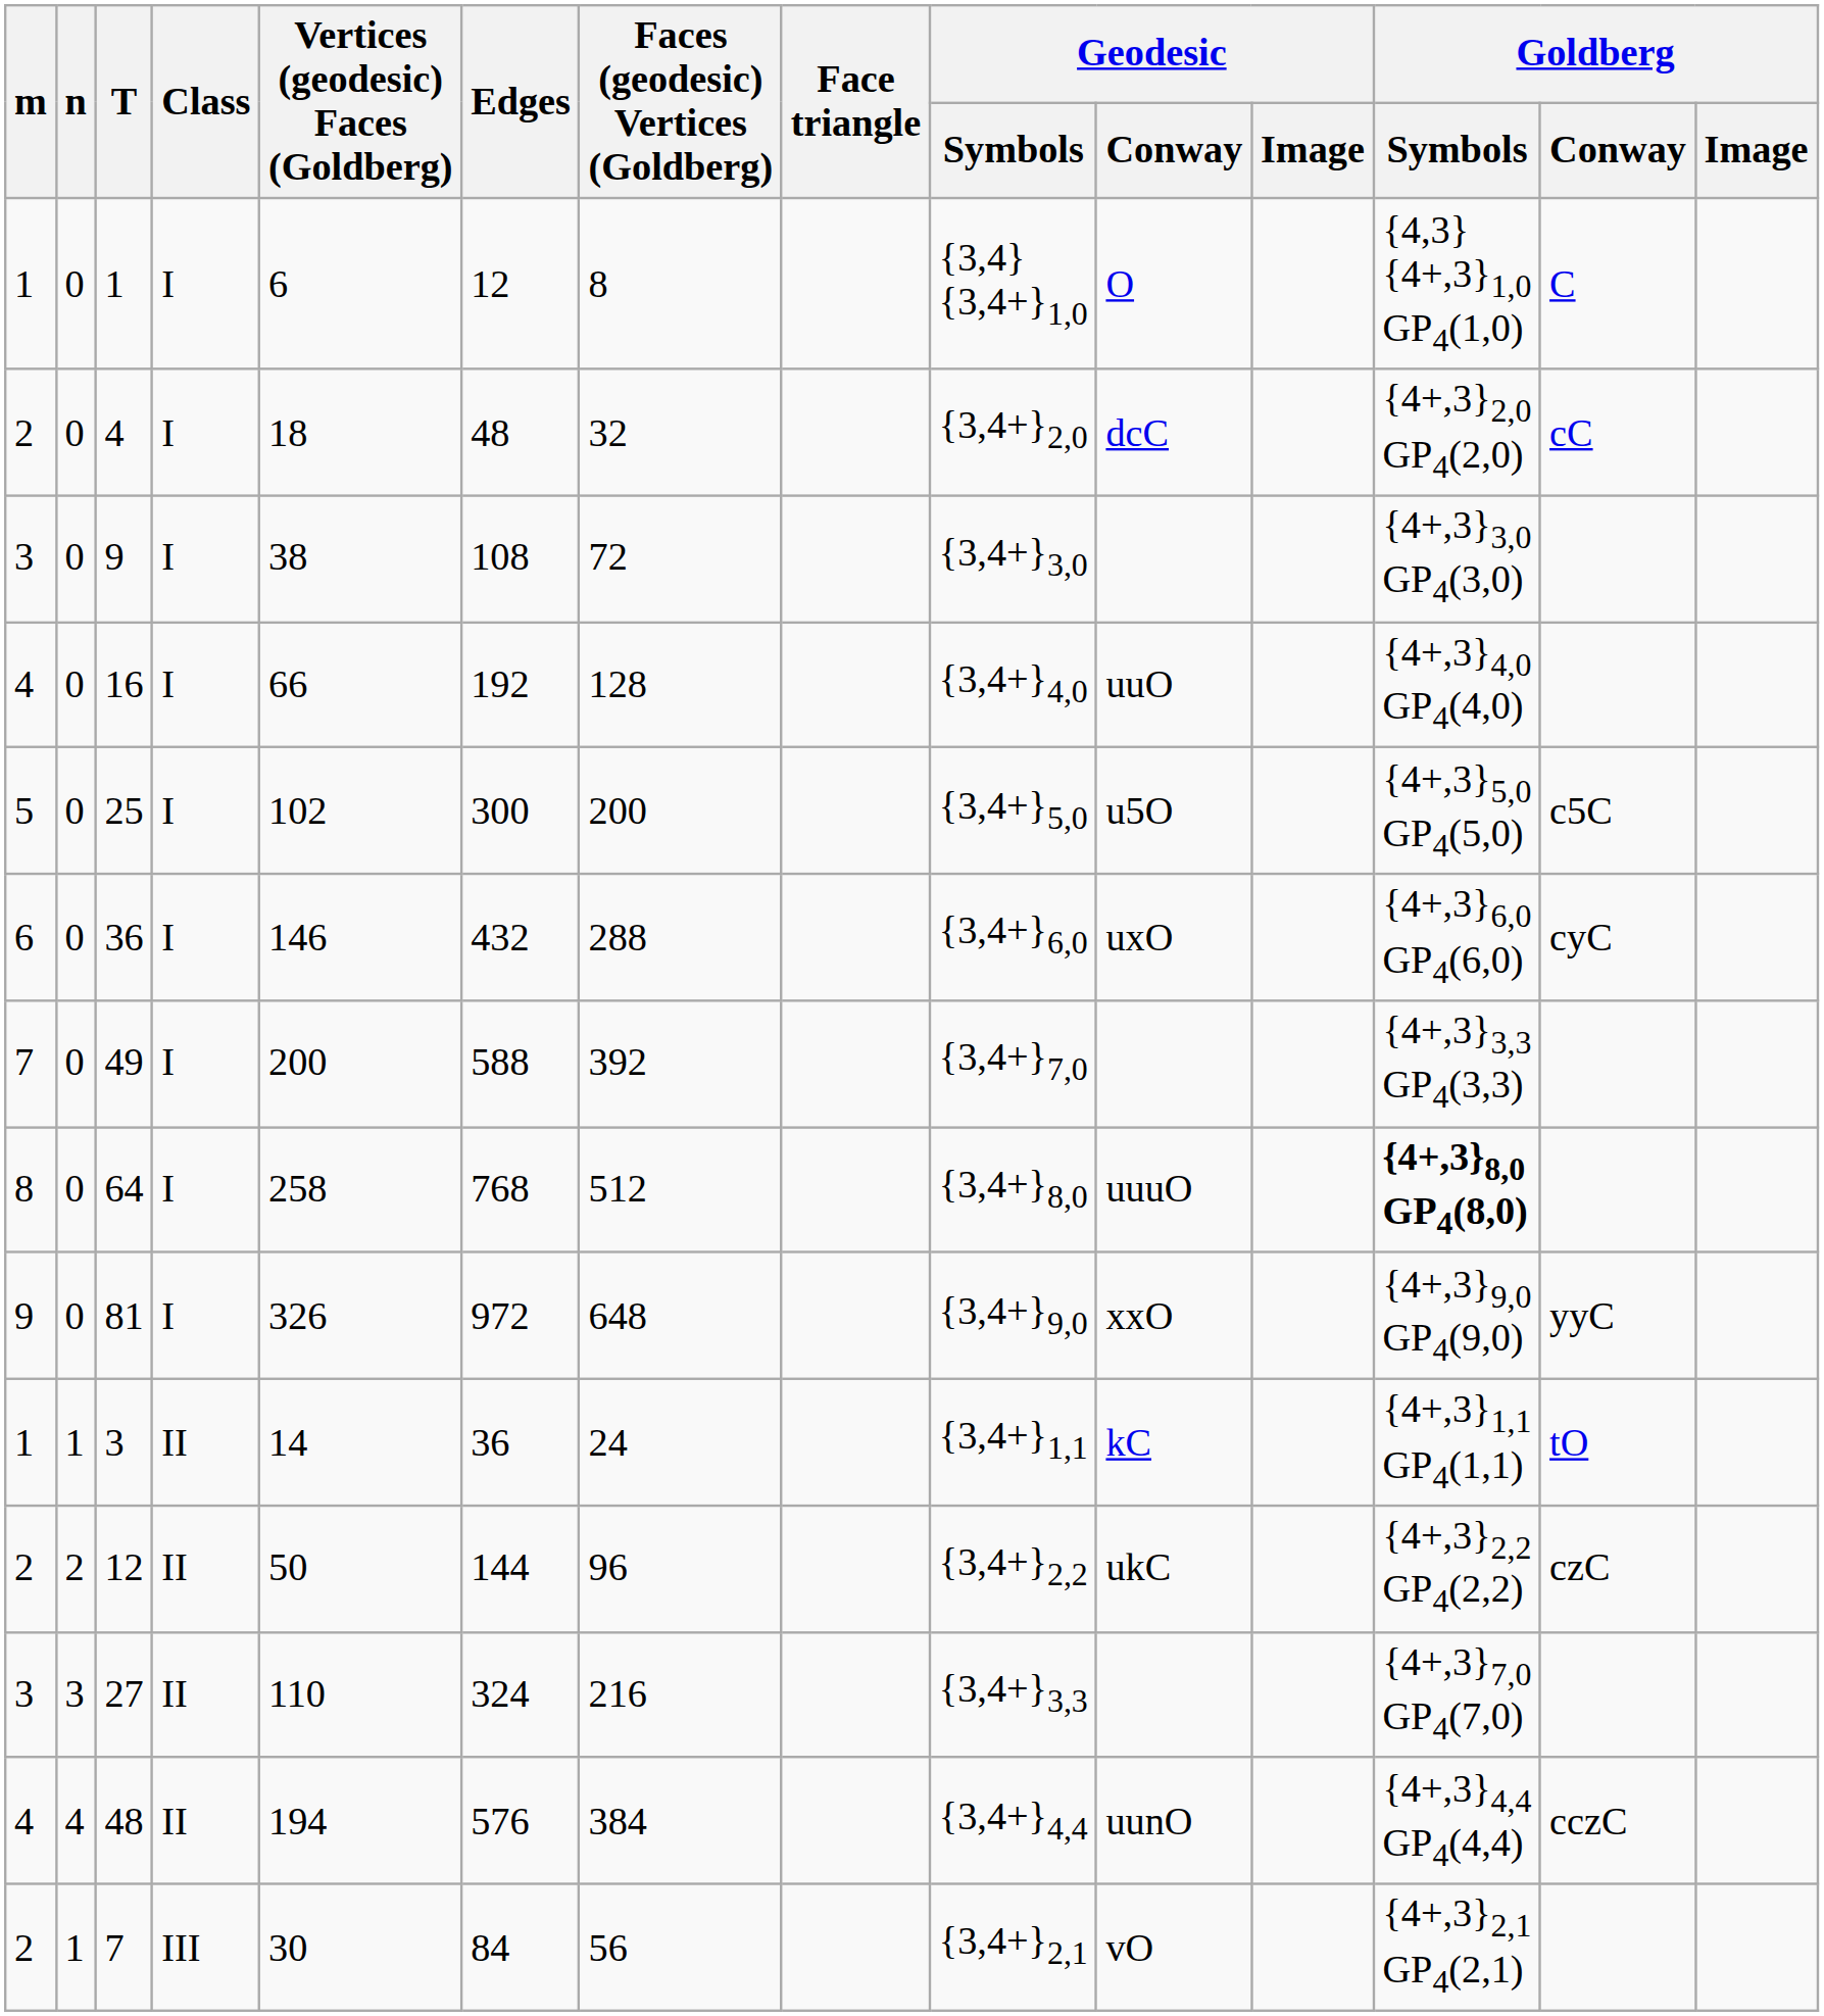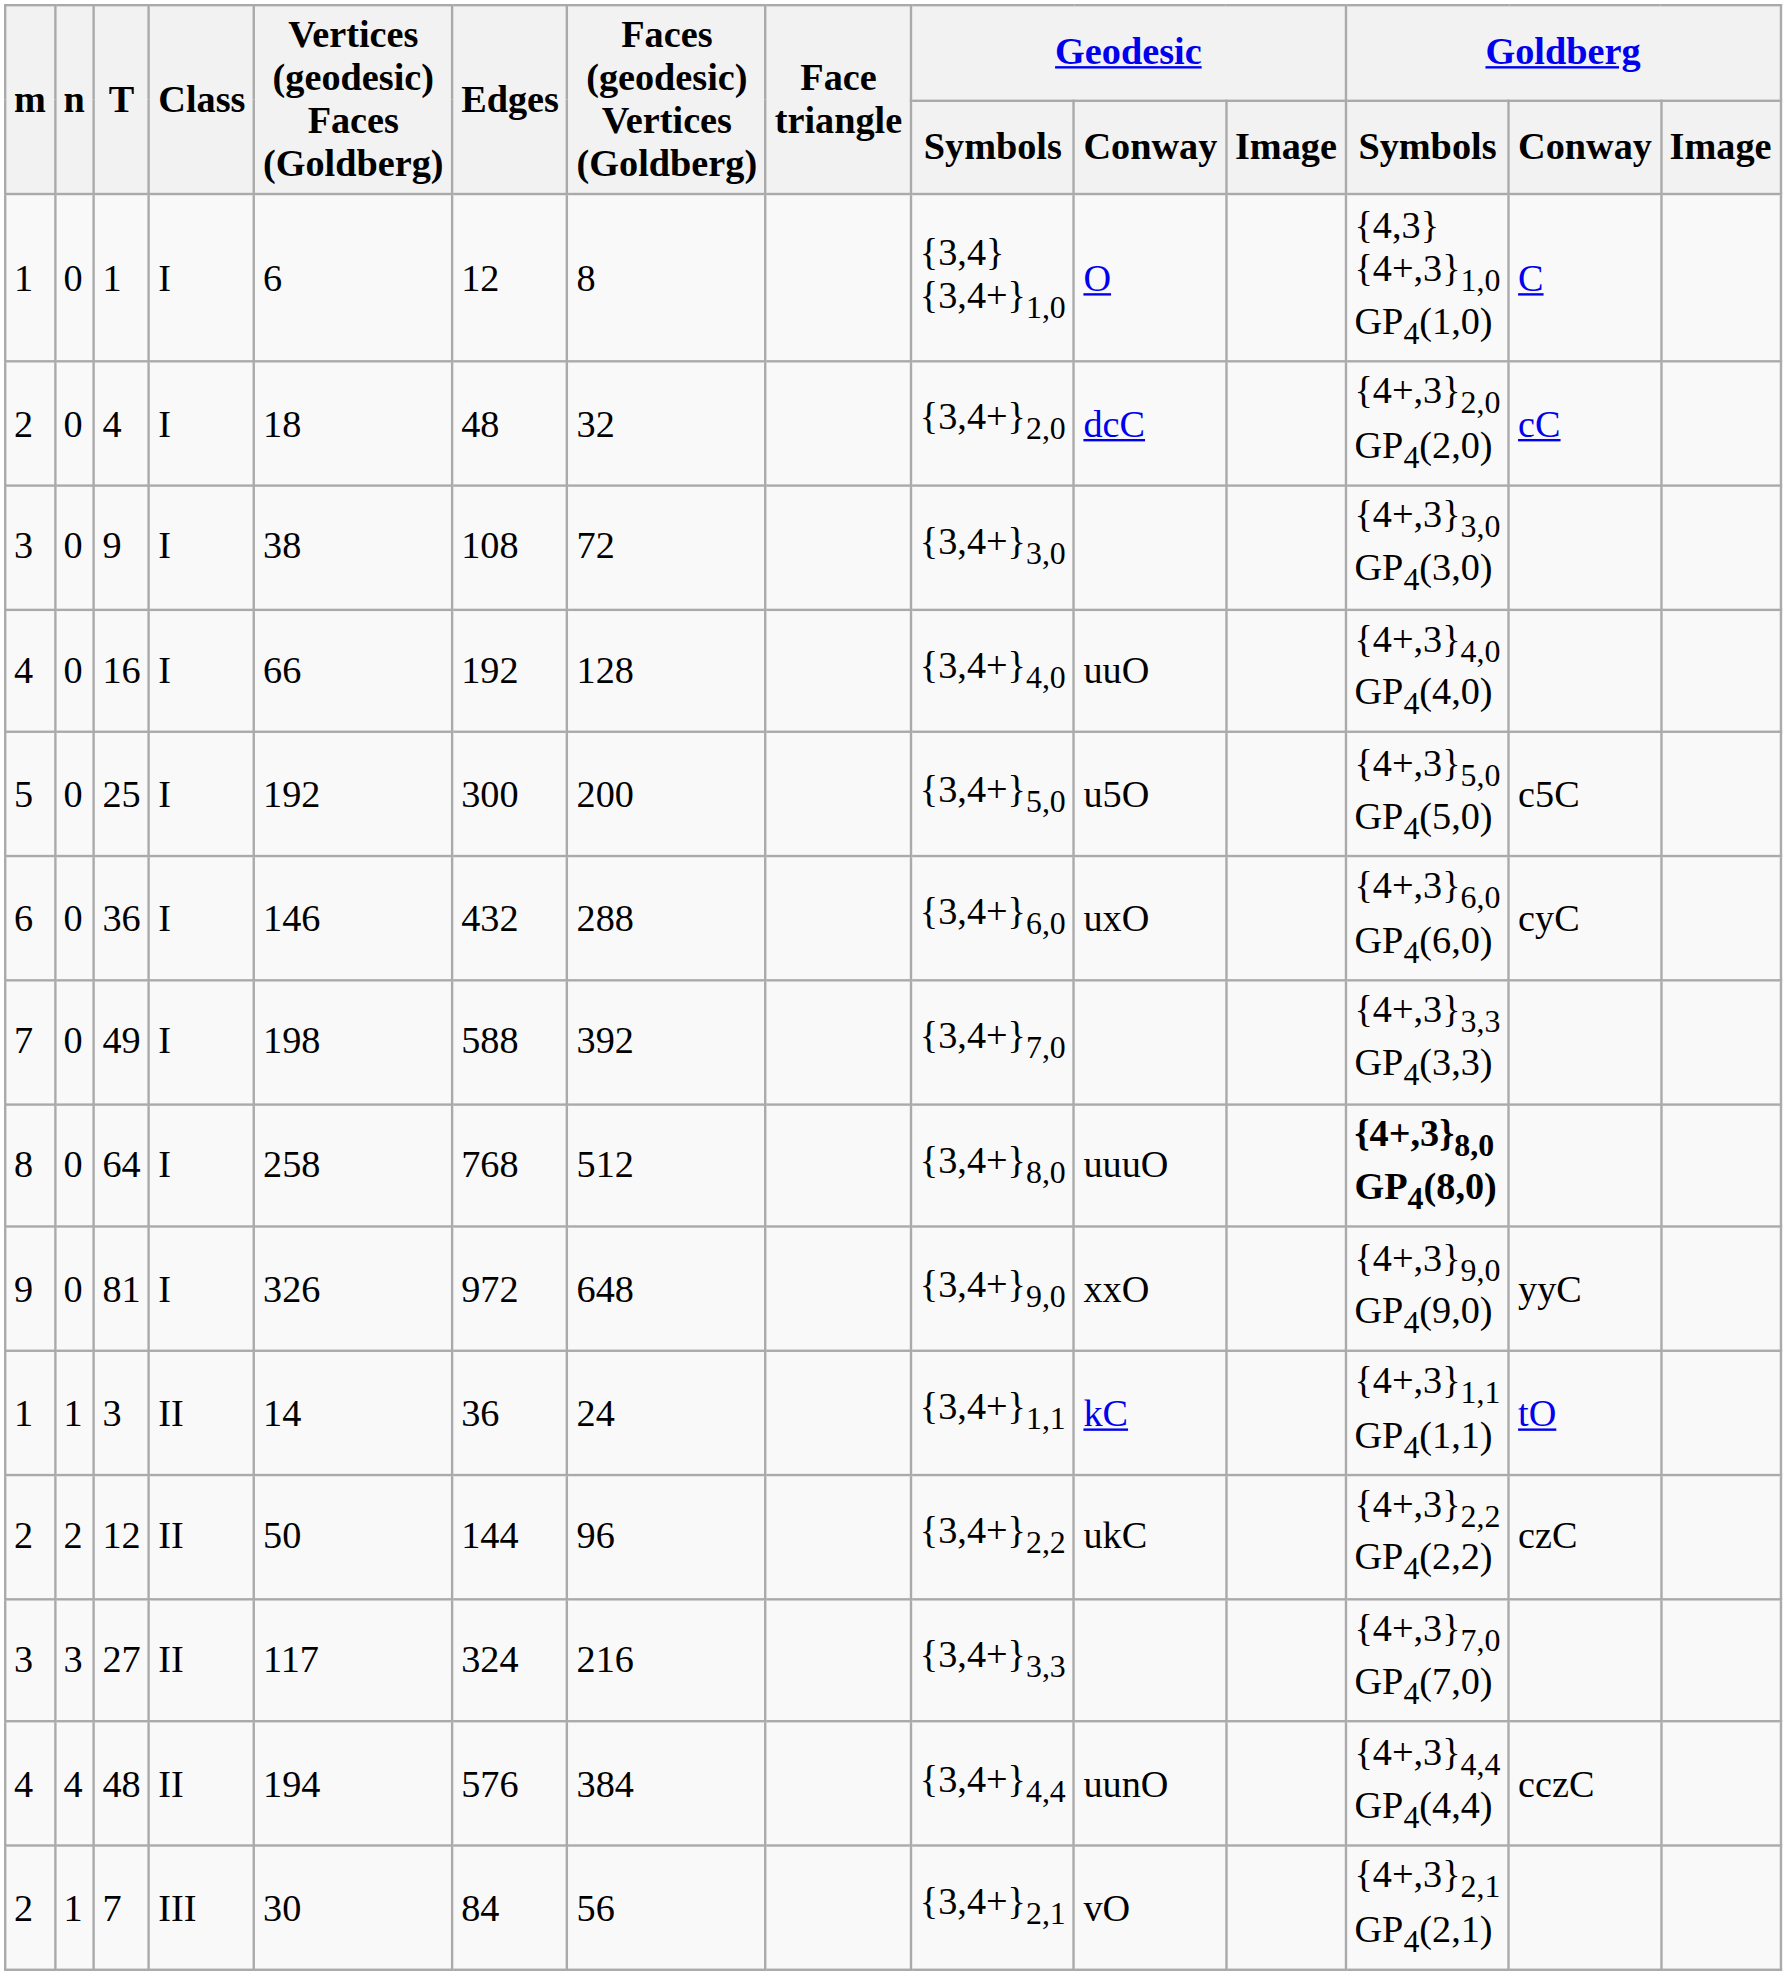 <table class="wikitable sortable sticky-header-multi">
 <tr>
 <th rowspan=2>m</th>
 <th rowspan=2>n</th>
 <th rowspan=2>T</th>
 <th rowspan=2>Class</th>
 <th rowspan=2>Vertices<br>(geodesic)<br>Faces<br>(Goldberg)</th>
 <th rowspan=2>Edges</th>
 <th rowspan=2>Faces<br>(geodesic)<br>Vertices<br>(Goldberg)</th>
 <th rowspan=2 class="unsortable">Face<br>triangle</th>
 <th scope="col" colspan=3 class="unsortable"><a href='#'>Geodesic</a></th>
 <th scope="col" colspan=3 class="unsortable"><a href='#'>Goldberg</a></th>
 </tr>
 <tr>
 <th class="unsortable">Symbols</th>
 <th class="unsortable">Conway</th>
 <th class="unsortable">Image</th>
 <th class="unsortable">Symbols</th>
 <th class="unsortable">Conway</th>
 <th class="unsortable">Image</th>
 </tr>
 <tr>
 <td>1</td>
 <td>0</td>
 <td>1</td>
 <td>I</td>
 <td>6</td>
 <td>12</td>
 <td>8</td>
 <td></td>
 <td>{3,4}<br>{3,4+}<sub>1,0</sub></td>
 <td><a href='#'>O</a></td>
 <td></td>
 <td>{4,3}<br>{4+,3}<sub>1,0</sub><br>GP<sub>4</sub>(1,0)</td>
 <td><a href='#'>C</a></td>
 <td></td>
 </tr>
 <tr>
 <td>2</td>
 <td>0</td>
 <td>4</td>
 <td>I</td>
 <td>18</td>
 <td>48</td>
 <td>32</td>
 <td></td>
 <td>{3,4+}<sub>2,0</sub></td>
 <td><a href='#'>dcC</a><br></td>
 <td></td>
 <td>{4+,3}<sub>2,0</sub><br>GP<sub>4</sub>(2,0)</td>
 <td><a href='#'>cC</a><br></td>
 <td></td>
 </tr>
 <tr>
 <td>3</td>
 <td>0</td>
 <td>9</td>
 <td>I</td>
 <td>38</td>
 <td>108</td>
 <td>72</td>
 <td></td>
 <td>{3,4+}<sub>3,0</sub></td>
 <td></td>
 <td></td>
 <td>{4+,3}<sub>3,0</sub><br>GP<sub>4</sub>(3,0)</td>
 <td></td>
 <td></td>
 </tr>
 <tr>
 <td>4</td>
 <td>0</td>
 <td>16</td>
 <td>I</td>
 <td>66</td>
 <td>192</td>
 <td>128</td>
 <td></td>
 <td>{3,4+}<sub>4,0</sub></td>
 <td>uuO<br></td>
 <td></td>
 <td>{4+,3}<sub>4,0</sub><br>GP<sub>4</sub>(4,0)</td>
 <td></td>
 <td></td>
 </tr>
 <tr>
 <td>5</td>
 <td>0</td>
 <td>25</td>
 <td>I</td>
-<td>102</td>
+<td>192</td>
 <td>300</td>
 <td>200</td>
 <td></td>
 <td>{3,4+}<sub>5,0</sub></td>
 <td>u5O</td>
 <td></td>
 <td>{4+,3}<sub>5,0</sub><br>GP<sub>4</sub>(5,0)</td>
 <td>c5C</td>
 <td></td>
 </tr>
 <tr>
 <td>6</td>
 <td>0</td>
 <td>36</td>
 <td>I</td>
 <td>146</td>
 <td>432</td>
 <td>288</td>
 <td></td>
 <td>{3,4+}<sub>6,0</sub></td>
 <td>uxO<br></td>
 <td></td>
 <td>{4+,3}<sub>6,0</sub><br>GP<sub>4</sub>(6,0)</td>
 <td>cyC<br></td>
 <td></td>
 </tr>
 <tr>
 <td>7</td>
 <td>0</td>
 <td>49</td>
 <td>I</td>
-<td>200</td>
+<td>198</td>
 <td>588</td>
 <td>392</td>
 <td></td>
 <td>{3,4+}<sub>7,0</sub></td>
 <td></td>
 <td></td>
 <td>{4+,3}<sub>3,3</sub><br>GP<sub>4</sub>(3,3)</td>
 <td></td>
 <td></td>
 </tr>
 <tr>
 <td>8</td>
 <td>0</td>
 <td>64</td>
 <td>I</td>
 <td>258</td>
 <td>768</td>
 <td>512</td>
 <td></td>
 <td>{3,4+}<sub>8,0</sub></td>
 <td>uuuO<br></td>
 <td></td>
 <td><strong>{4+,3}<sub>8,0</sub><br>GP<sub>4</sub>(8,0)</strong></td>
 <td></td>
 <td></td>
 </tr>
 <tr>
 <td>9</td>
 <td>0</td>
 <td>81</td>
 <td>I</td>
 <td>326</td>
 <td>972</td>
 <td>648</td>
 <td></td>
 <td>{3,4+}<sub>9,0</sub></td>
 <td>xxO<br></td>
 <td></td>
 <td>{4+,3}<sub>9,0</sub><br>GP<sub>4</sub>(9,0)</td>
 <td>yyC<br></td>
 <td></td>
 </tr>
 <tr>
 <td>1</td>
 <td>1</td>
 <td>3</td>
 <td>II</td>
 <td>14</td>
 <td>36</td>
 <td>24</td>
 <td></td>
 <td>{3,4+}<sub>1,1</sub></td>
 <td><a href='#'>kC</a></td>
 <td></td>
 <td>{4+,3}<sub>1,1</sub><br>GP<sub>4</sub>(1,1)</td>
 <td><a href='#'>tO</a></td>
 <td></td>
 </tr>
 <tr>
 <td>2</td>
 <td>2</td>
 <td>12</td>
 <td>II</td>
 <td>50</td>
 <td>144</td>
 <td>96</td>
 <td></td>
 <td>{3,4+}<sub>2,2</sub></td>
 <td>ukC<br></td>
 <td></td>
 <td>{4+,3}<sub>2,2</sub><br>GP<sub>4</sub>(2,2)</td>
 <td>czC<br></td>
 <td></td>
 </tr>
 <tr>
 <td>3</td>
 <td>3</td>
 <td>27</td>
 <td>II</td>
-<td>110</td>
+<td>117</td>
 <td>324</td>
 <td>216</td>
 <td></td>
 <td>{3,4+}<sub>3,3</sub></td>
 <td></td>
 <td></td>
 <td>{4+,3}<sub>7,0</sub><br>GP<sub>4</sub>(7,0)</td>
 <td></td>
 <td></td>
 </tr>
 <tr>
 <td>4</td>
 <td>4</td>
 <td>48</td>
 <td>II</td>
 <td>194</td>
 <td>576</td>
 <td>384</td>
 <td></td>
 <td>{3,4+}<sub>4,4</sub></td>
 <td>uunO<br></td>
 <td></td>
 <td>{4+,3}<sub>4,4</sub><br>GP<sub>4</sub>(4,4)</td>
 <td>cczC<br></td>
 <td></td>
 </tr>
 <tr>
 <td>2</td>
 <td>1</td>
 <td>7</td>
 <td>III</td>
 <td>30</td>
 <td>84</td>
 <td>56</td>
 <td></td>
 <td>{3,4+}<sub>2,1</sub></td>
 <td>vO<br></td>
 <td></td>
 <td>{4+,3}<sub>2,1</sub><br>GP<sub>4</sub>(2,1)</td>
 <td></td>
 <td></td>
 </tr>
 </table>
